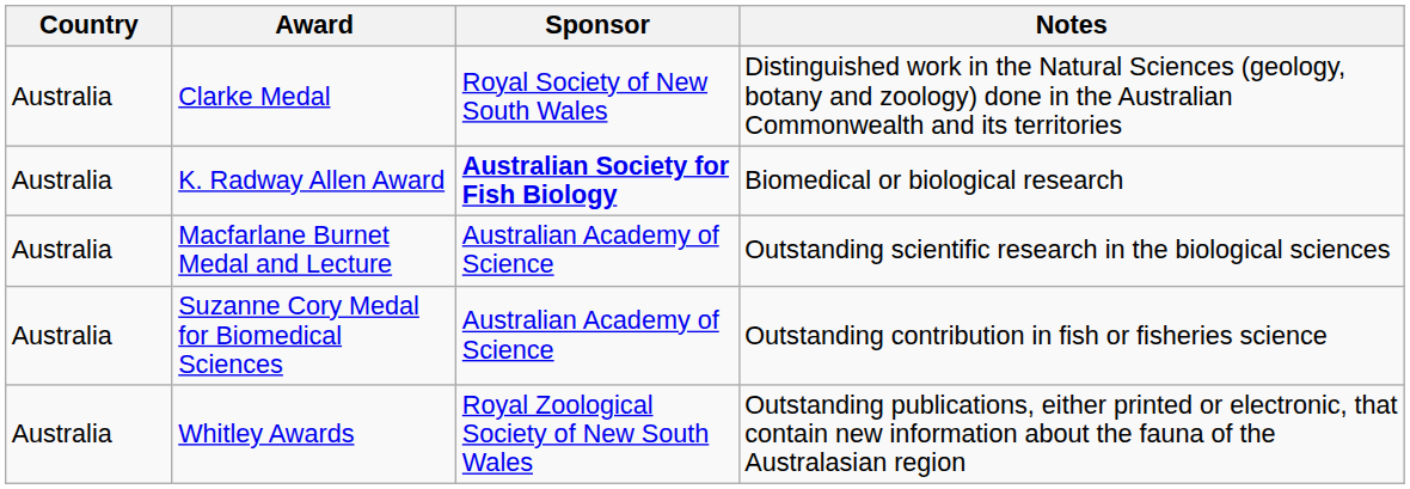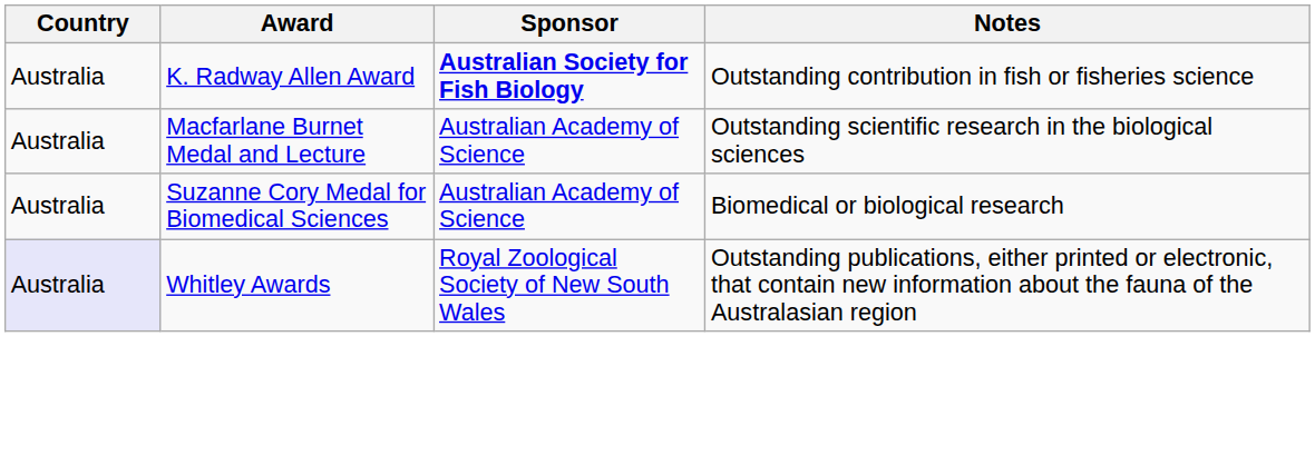 <table Class="wikitable sortable">
 <tr>
 <th style="width:6em;">Country</th>
 <th>Award</th>
 <th>Sponsor</th>
 <th>Notes</th>
 </tr>
 <tr>
 <td>Australia</td>
-<td><a href='#'>Clarke Medal</a></td>
-<td><a href='#'>Royal Society of New South Wales</a></td>
-<td>Distinguished work in the Natural Sciences (geology, botany and zoology) done in the Australian Commonwealth and its territories</td>
-</tr>
-<tr>
-<td>Australia</td>
 <td><a href='#'>K. Radway Allen Award</a></td>
 <td><strong><a href='#'>Australian Society for Fish Biology</a></strong></td>
-<td>Biomedical or biological research </td>
+<td>Outstanding contribution in fish or fisheries science</td>
 </tr>
 <tr>
 <td>Australia</td>
 <td><a href='#'>Macfarlane Burnet Medal and Lecture</a></td>
 <td><a href='#'>Australian Academy of Science</a></td>
 <td>Outstanding scientific research in the biological sciences</td>
 </tr>
 <tr>
 <td>Australia</td>
 <td><a href='#'>Suzanne Cory Medal for Biomedical Sciences</a></td>
 <td><a href='#'>Australian Academy of Science</a></td>
-<td>Outstanding contribution in fish or fisheries science</td>
+<td>Biomedical or biological research </td>
 </tr>
 <tr>
-<td>Australia</td>
+<td style="background: lavender;">Australia</td>
 <td><a href='#'>Whitley Awards</a></td>
 <td><a href='#'>Royal Zoological Society of New South Wales</a></td>
 <td>Outstanding publications, either printed or electronic, that contain new information about the fauna of the Australasian region</td>
 </tr>
 </table>
